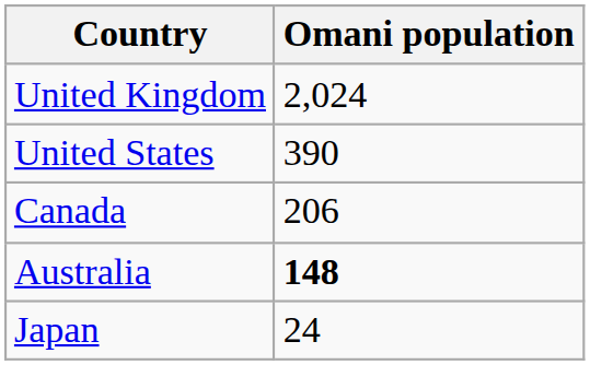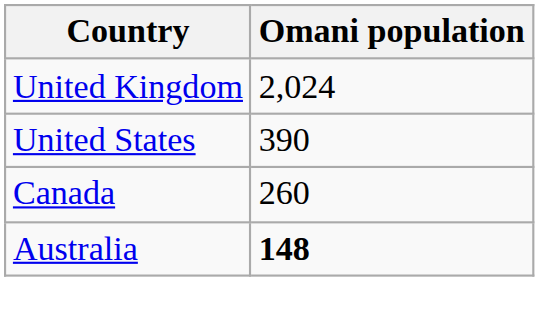 <table class="wikitable" border="1">
 <tr>
 <th>Country</th>
 <th>Omani population</th>
 </tr>
 <tr>
 <td> <a href='#'>United Kingdom</a></td>
 <td>2,024</td>
 </tr>
 <tr>
 <td> <a href='#'>United States</a></td>
 <td>390</td>
 </tr>
 <tr>
 <td> <a href='#'>Canada</a></td>
-<td>206</td>
+<td>260</td>
 </tr>
 <tr>
 <td> <a href='#'>Australia</a></td>
 <td><strong>148</strong></td>
 </tr>
-<tr>
-<td> <a href='#'>Japan</a></td>
-<td>24</td>
-</tr>
 </table>
